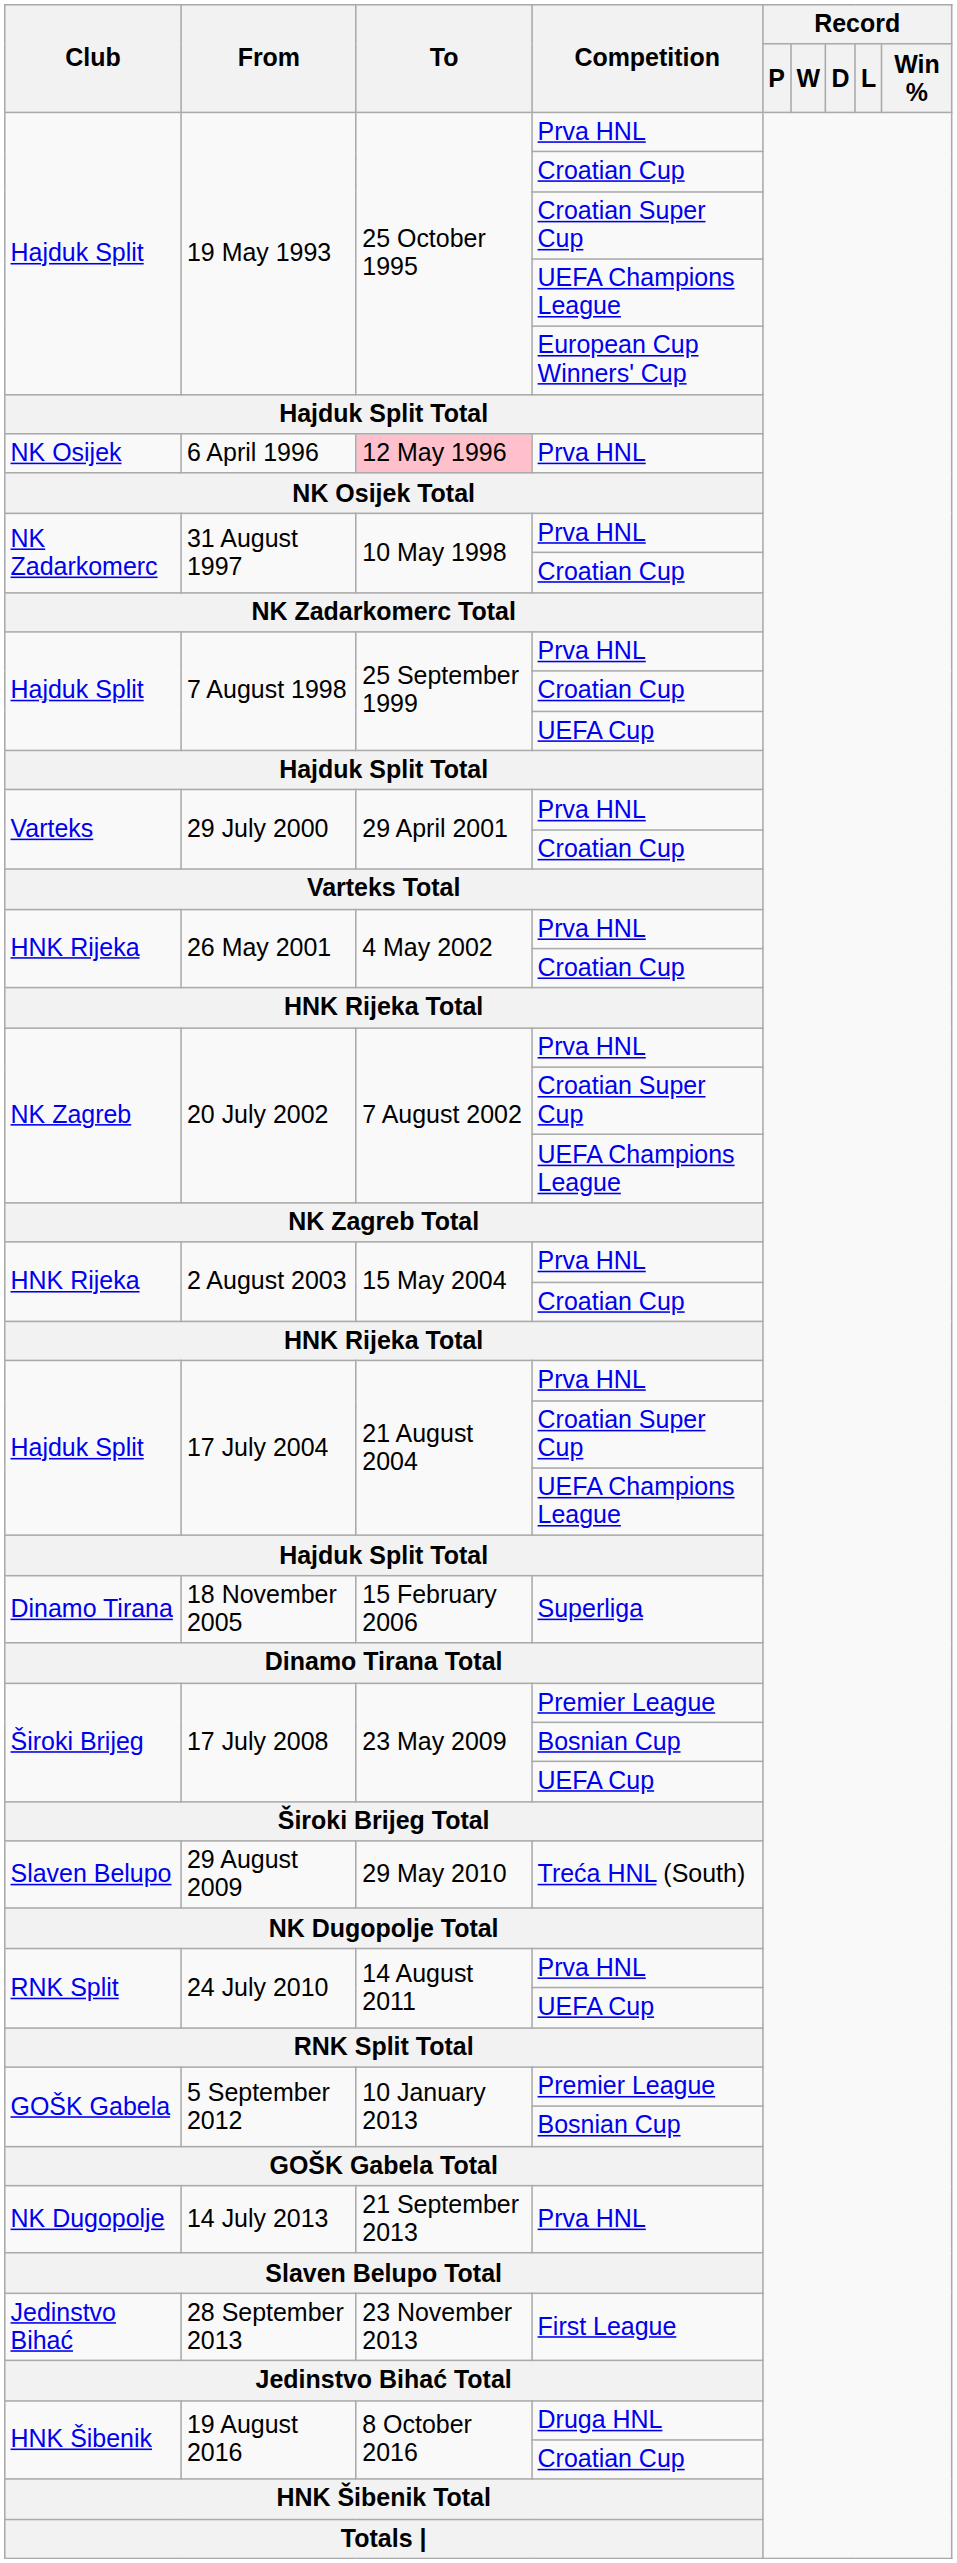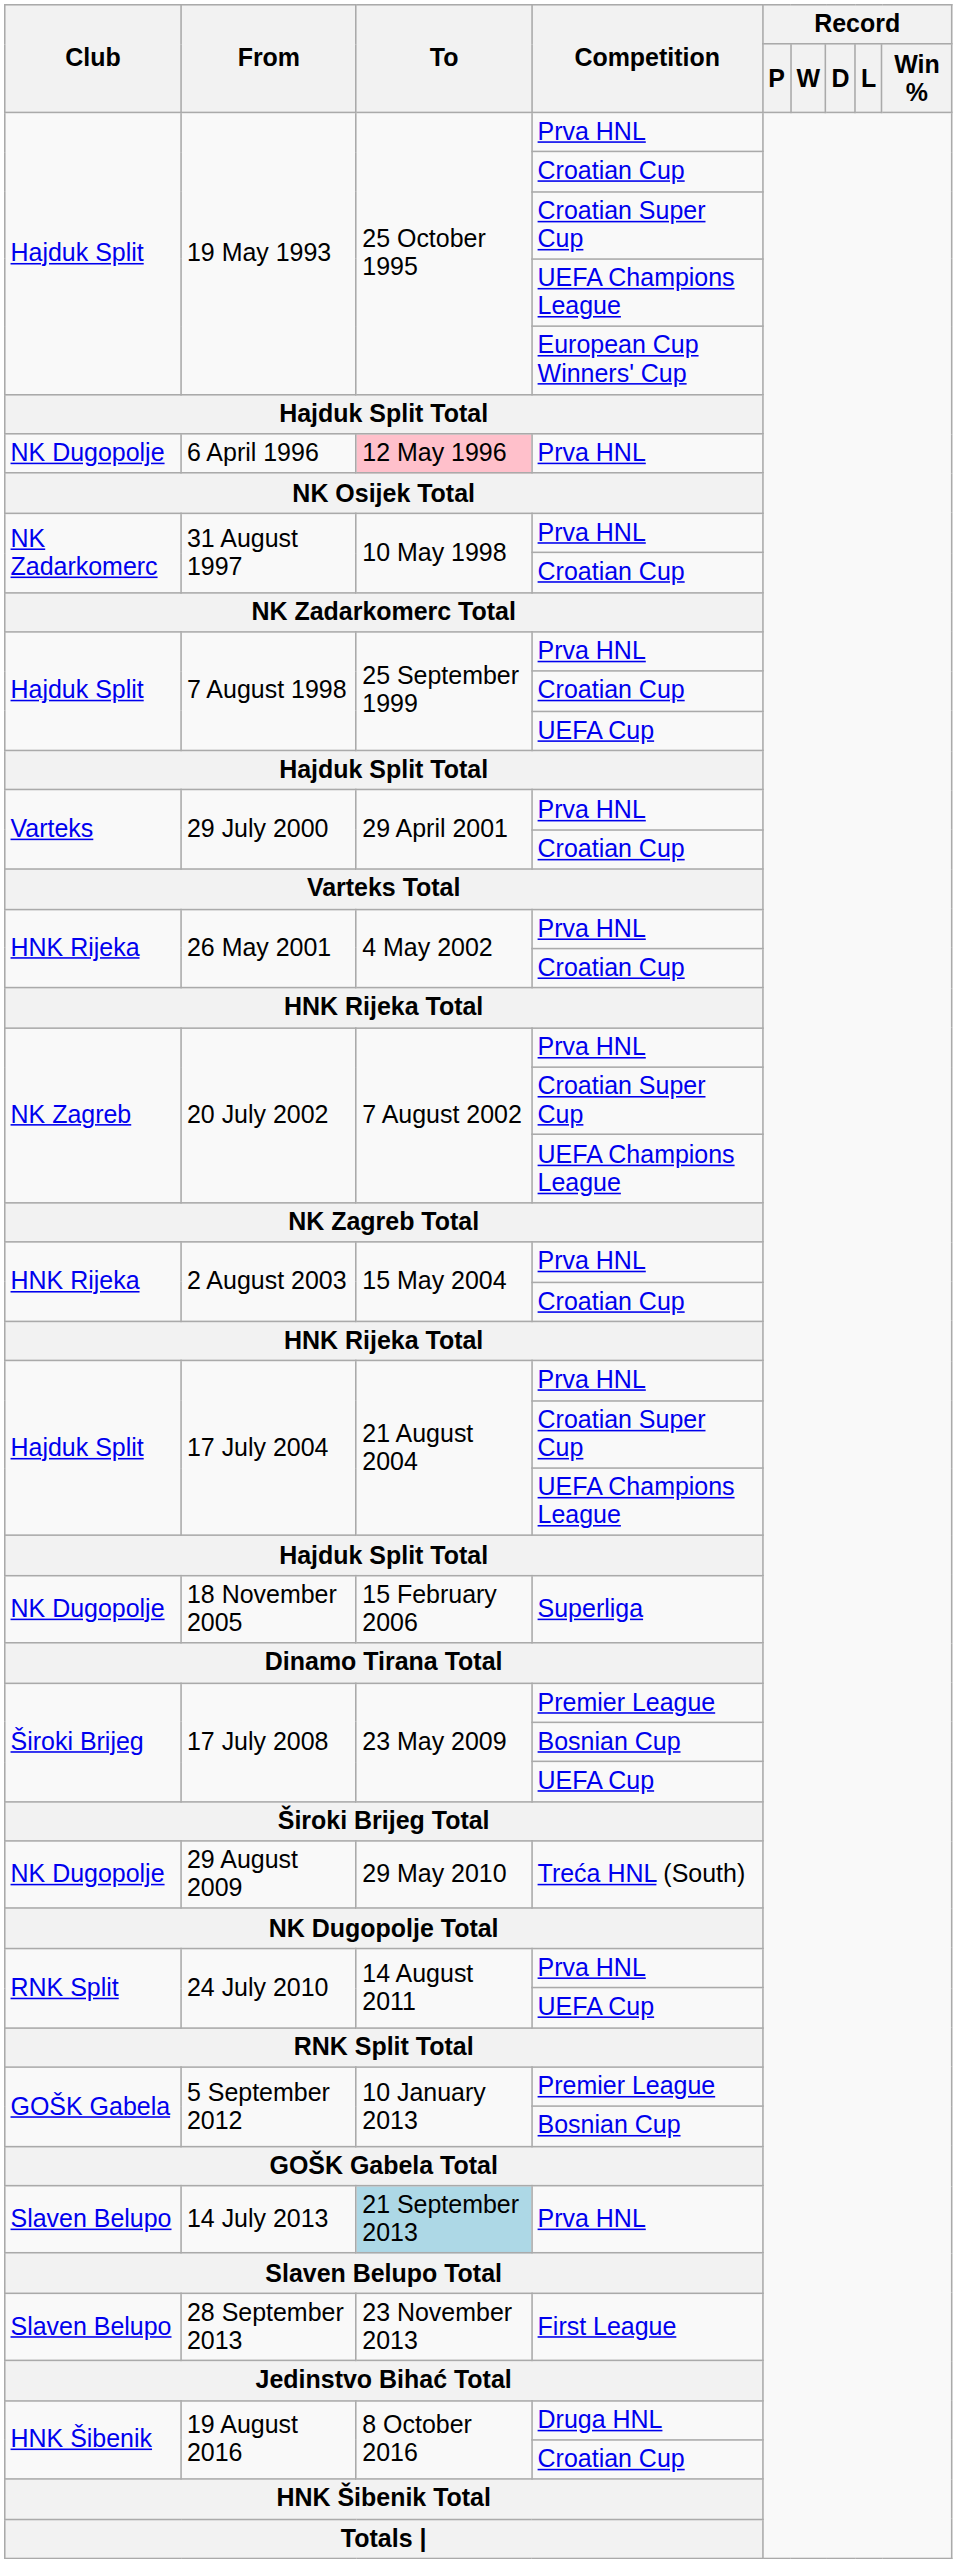 <table class="wikitable collapsible collapsed">
 <tr>
 <th rowspan=2>Club</th>
 <th rowspan=2>From</th>
 <th rowspan=2>To</th>
 <th rowspan=2>Competition</th>
 <th colspan=5>Record</th>
 </tr>
 <tr>
 <th>P</th>
 <th>W</th>
 <th>D</th>
 <th>L</th>
 <th>Win %</th>
 </tr>
 <tr>
 <td rowspan=5 align=left><a href='#'>Hajduk Split</a></td>
 <td rowspan=5 align=left>19 May 1993</td>
 <td rowspan=5 align=left>25 October 1995</td>
 <td align=left><a href='#'>Prva HNL</a><br></td>
 </tr>
 <tr>
 <td align=left><a href='#'>Croatian Cup</a><br></td>
 </tr>
 <tr>
 <td align=left><a href='#'>Croatian Super Cup</a><br></td>
 </tr>
 <tr>
 <td align=left><a href='#'>UEFA Champions League</a><br></td>
 </tr>
 <tr>
 <td align=left><a href='#'>European Cup Winners' Cup</a><br></td>
 </tr>
 <tr>
 <th colspan="4">Hajduk Split Total<br></th>
 </tr>
 <tr>
-<td rowspan=1 align=left><a href='#'>NK Osijek</a></td>
+<td rowspan=1 align=left><a href='#'>NK Dugopolje</a></td>
 <td rowspan=1 align=left>6 April 1996</td>
 <td rowspan=1 align=left style="background: pink;">12 May 1996</td>
 <td align=left><a href='#'>Prva HNL</a><br></td>
 </tr>
 <tr>
 <th colspan="4">NK Osijek Total<br></th>
 </tr>
 <tr>
 <td rowspan=2 align=left><a href='#'>NK Zadarkomerc</a></td>
 <td rowspan=2 align=left>31 August 1997</td>
 <td rowspan=2 align=left>10 May 1998</td>
 <td align=left><a href='#'>Prva HNL</a><br></td>
 </tr>
 <tr>
 <td align=left><a href='#'>Croatian Cup</a><br></td>
 </tr>
 <tr>
 <th colspan="4">NK Zadarkomerc Total<br></th>
 </tr>
 <tr>
 <td rowspan=3 align=left><a href='#'>Hajduk Split</a></td>
 <td rowspan=3 align=left>7 August 1998</td>
 <td rowspan=3 align=left>25 September 1999</td>
 <td align=left><a href='#'>Prva HNL</a><br></td>
 </tr>
 <tr>
 <td align=left><a href='#'>Croatian Cup</a><br></td>
 </tr>
 <tr>
 <td align=left><a href='#'>UEFA Cup</a><br></td>
 </tr>
 <tr>
 <th colspan="4">Hajduk Split Total<br></th>
 </tr>
 <tr>
 <td rowspan=2 align=left><a href='#'>Varteks</a></td>
 <td rowspan=2 align=left>29 July 2000</td>
 <td rowspan=2 align=left>29 April 2001</td>
 <td align=left><a href='#'>Prva HNL</a><br></td>
 </tr>
 <tr>
 <td align=left><a href='#'>Croatian Cup</a><br></td>
 </tr>
 <tr>
 <th colspan="4">Varteks Total<br></th>
 </tr>
 <tr>
 <td rowspan=2 align=left><a href='#'>HNK Rijeka</a></td>
 <td rowspan=2 align=left>26 May 2001</td>
 <td rowspan=2 align=left>4 May 2002</td>
 <td align=left><a href='#'>Prva HNL</a><br></td>
 </tr>
 <tr>
 <td align=left><a href='#'>Croatian Cup</a><br></td>
 </tr>
 <tr>
 <th colspan="4">HNK Rijeka Total<br></th>
 </tr>
 <tr>
 <td rowspan=3 align=left><a href='#'>NK Zagreb</a></td>
 <td rowspan=3 align=left>20 July 2002</td>
 <td rowspan=3 align=left>7 August 2002</td>
 <td align=left><a href='#'>Prva HNL</a><br></td>
 </tr>
 <tr>
 <td align=left><a href='#'>Croatian Super Cup</a><br></td>
 </tr>
 <tr>
 <td align=left><a href='#'>UEFA Champions League</a><br></td>
 </tr>
 <tr>
 <th colspan="4">NK Zagreb Total<br></th>
 </tr>
 <tr>
 <td rowspan=2 align=left><a href='#'>HNK Rijeka</a></td>
 <td rowspan=2 align=left>2 August 2003</td>
 <td rowspan=2 align=left>15 May 2004</td>
 <td align=left><a href='#'>Prva HNL</a><br></td>
 </tr>
 <tr>
 <td align=left><a href='#'>Croatian Cup</a><br></td>
 </tr>
 <tr>
 <th colspan="4">HNK Rijeka Total<br></th>
 </tr>
 <tr>
 <td rowspan=3 align=left><a href='#'>Hajduk Split</a></td>
 <td rowspan=3 align=left>17 July 2004</td>
 <td rowspan=3 align=left>21 August 2004</td>
 <td align=left><a href='#'>Prva HNL</a><br></td>
 </tr>
 <tr>
 <td align=left><a href='#'>Croatian Super Cup</a><br></td>
 </tr>
 <tr>
 <td align=left><a href='#'>UEFA Champions League</a><br></td>
 </tr>
 <tr>
 <th colspan="4">Hajduk Split Total<br></th>
 </tr>
 <tr>
-<td rowspan=1 align=left><a href='#'>Dinamo Tirana</a></td>
+<td rowspan=1 align=left><a href='#'>NK Dugopolje</a></td>
 <td rowspan=1 align=left>18 November 2005</td>
 <td rowspan=1 align=left>15 February 2006</td>
 <td align=left><a href='#'>Superliga</a><br></td>
 </tr>
 <tr>
 <th colspan="4">Dinamo Tirana Total<br></th>
 </tr>
 <tr>
 <td rowspan=3 align=left><a href='#'>Široki Brijeg</a></td>
 <td rowspan=3 align=left>17 July 2008</td>
 <td rowspan=3 align=left>23 May 2009</td>
 <td align=left><a href='#'>Premier League</a><br></td>
 </tr>
 <tr>
 <td align=left><a href='#'>Bosnian Cup</a><br></td>
 </tr>
 <tr>
 <td align=left><a href='#'>UEFA Cup</a><br></td>
 </tr>
 <tr>
 <th colspan="4">Široki Brijeg Total<br></th>
 </tr>
 <tr>
-<td rowspan=1 align=left><a href='#'>Slaven Belupo</a></td>
+<td rowspan=1 align=left><a href='#'>NK Dugopolje</a></td>
 <td rowspan=1 align=left>29 August 2009</td>
 <td rowspan=1 align=left>29 May 2010</td>
 <td align=left><a href='#'>Treća HNL</a> (South)<br></td>
 </tr>
 <tr>
 <th colspan="4">NK Dugopolje Total<br></th>
 </tr>
 <tr>
 <td rowspan=2 align=left><a href='#'>RNK Split</a></td>
 <td rowspan=2 align=left>24 July 2010</td>
 <td rowspan=2 align=left>14 August 2011</td>
 <td align=left><a href='#'>Prva HNL</a><br></td>
 </tr>
 <tr>
 <td align=left><a href='#'>UEFA Cup</a><br></td>
 </tr>
 <tr>
 <th colspan="4">RNK Split Total<br></th>
 </tr>
 <tr>
 <td rowspan=2 align=left><a href='#'>GOŠK Gabela</a></td>
 <td rowspan=2 align=left>5 September 2012</td>
 <td rowspan=2 align=left>10 January 2013</td>
 <td align=left><a href='#'>Premier League</a><br></td>
 </tr>
 <tr>
 <td align=left><a href='#'>Bosnian Cup</a><br></td>
 </tr>
 <tr>
 <th colspan="4">GOŠK Gabela Total<br></th>
 </tr>
 <tr>
-<td rowspan=1 align=left><a href='#'>NK Dugopolje</a></td>
+<td rowspan=1 align=left><a href='#'>Slaven Belupo</a></td>
 <td rowspan=1 align=left>14 July 2013</td>
-<td rowspan=1 align=left>21 September 2013</td>
+<td rowspan=1 align=left style="background: lightblue;">21 September 2013</td>
 <td align=left><a href='#'>Prva HNL</a><br></td>
 </tr>
 <tr>
 <th colspan="4">Slaven Belupo Total<br></th>
 </tr>
 <tr>
-<td rowspan=1 align=left><a href='#'>Jedinstvo Bihać</a></td>
+<td rowspan=1 align=left><a href='#'>Slaven Belupo</a></td>
 <td rowspan=1 align=left>28 September 2013</td>
 <td rowspan=1 align=left>23 November 2013</td>
 <td align=left><a href='#'>First League</a><br></td>
 </tr>
 <tr>
 <th colspan="4">Jedinstvo Bihać Total<br></th>
 </tr>
 <tr>
 <td rowspan=2 align=left><a href='#'>HNK Šibenik</a></td>
 <td rowspan=2 align=left>19 August 2016</td>
 <td rowspan=2 align=left>8 October 2016</td>
 <td align=left><a href='#'>Druga HNL</a><br></td>
 </tr>
 <tr>
 <td align=left><a href='#'>Croatian Cup</a><br></td>
 </tr>
 <tr>
 <th colspan="4">HNK Šibenik Total<br></th>
 </tr>
 <tr>
 <th colspan="4">Totals |</th>
 </tr>
 </table>
